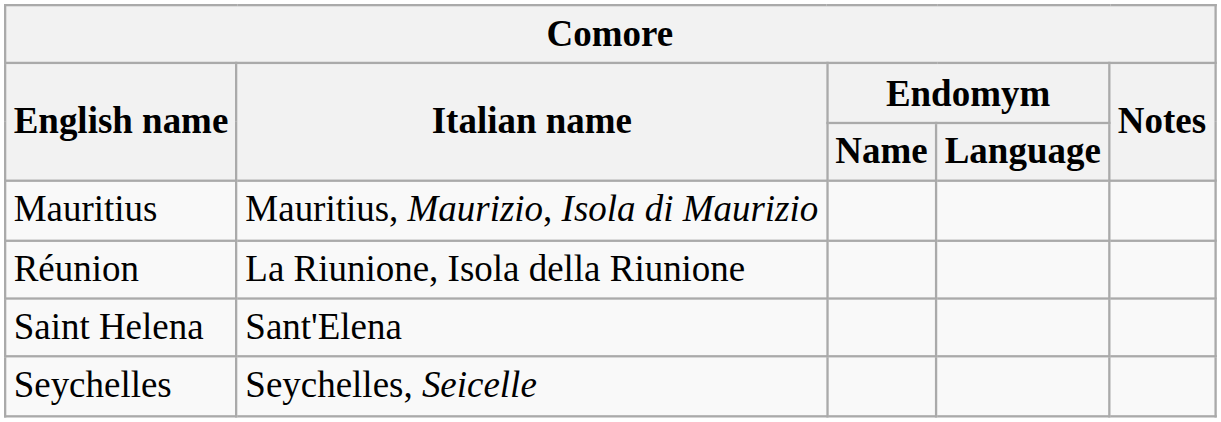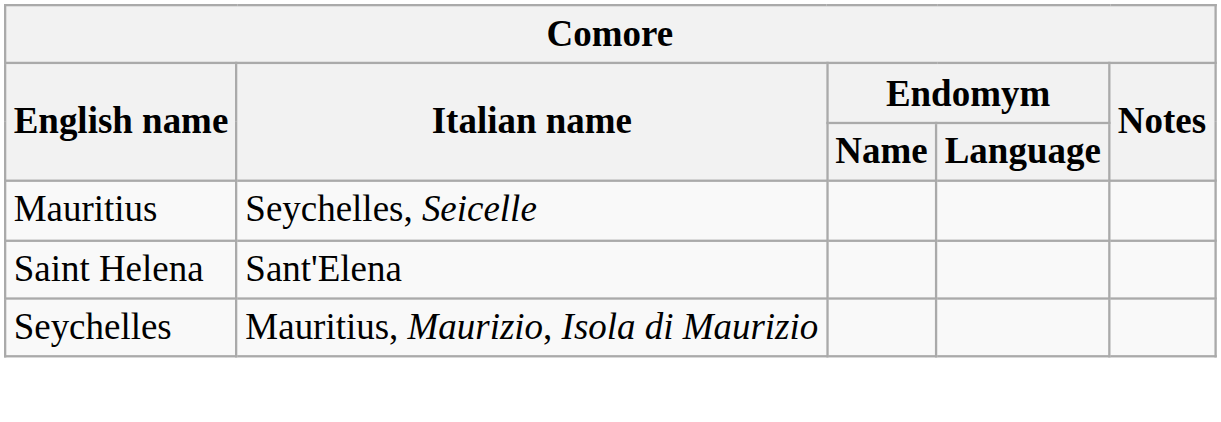 <table class="wikitable sortable">
 <tr>
 <th colspan="5"> Comore</th>
 </tr>
 <tr>
 <th rowspan="2">English name</th>
 <th rowspan="2">Italian name</th>
 <th colspan="2">Endomym</th>
 <th rowspan="2">Notes</th>
 </tr>
 <tr>
 <th>Name</th>
 <th>Language</th>
 </tr>
 <tr>
 <td>Mauritius</td>
-<td>Mauritius, <em>Maurizio</em>, <em>Isola di Maurizio</em></td>
-<td></td>
-<td></td>
-<td></td>
-</tr>
-<tr>
-<td>Réunion</td>
-<td>La Riunione, Isola della Riunione</td>
+<td>Seychelles, <em>Seicelle</em></td>
 <td></td>
 <td></td>
 <td></td>
 </tr>
 <tr>
 <td>Saint Helena</td>
 <td>Sant'Elena</td>
 <td></td>
 <td></td>
 <td></td>
 </tr>
 <tr>
 <td>Seychelles</td>
-<td>Seychelles, <em>Seicelle</em></td>
+<td>Mauritius, <em>Maurizio</em>, <em>Isola di Maurizio</em></td>
 <td></td>
 <td></td>
 <td></td>
 </tr>
 </table>
